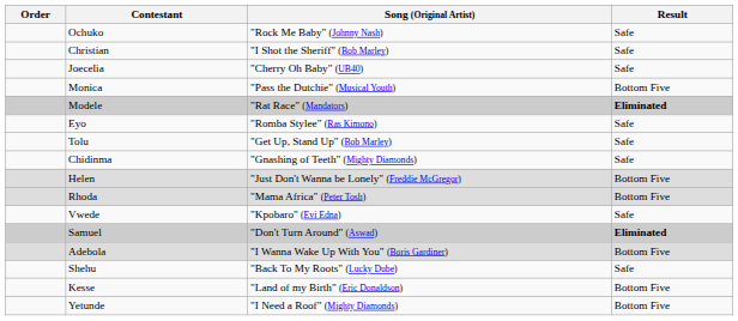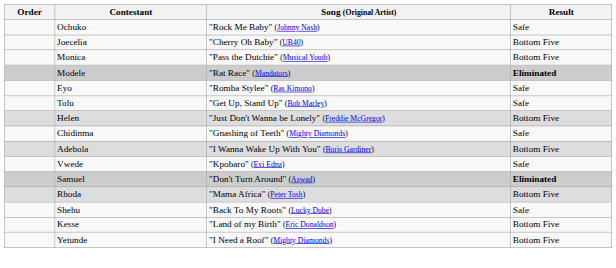 <table class="wikitable" style="font-size:90%; width:60%; text-align: left;">
 <tr>
 <th width="05%">Order</th>
 <th width="15%">Contestant</th>
 <th width="30%">Song <small>(Original Artist)</small></th>
 <th width="10%">Result</th>
 </tr>
 <tr>
 <td></td>
 <td>Ochuko</td>
 <td>"Rock Me Baby" <small>(<a href='#'>Johnny Nash</a>)</small></td>
 <td>Safe</td>
 </tr>
 <tr>
 <td></td>
-<td>Christian</td>
-<td>"I Shot the Sheriff" <small>(<a href='#'>Bob Marley</a>)</small></td>
-<td>Safe</td>
-</tr>
-<tr>
-<td></td>
 <td>Joecelia</td>
 <td>"Cherry Oh Baby" <small>(<a href='#'>UB40</a>)</small></td>
-<td>Safe</td>
+<td>Bottom Five</td>
 </tr>
 <tr>
 <td></td>
 <td>Monica</td>
 <td>"Pass the Dutchie" <small>(<a href='#'>Musical Youth</a>)</small></td>
 <td>Bottom Five</td>
 </tr>
 <tr bgcolor="#CCCCCC">
 <td></td>
 <td>Modele</td>
 <td>"Rat Race" <small>(<a href='#'>Mandators</a>)</small></td>
 <td><strong>Eliminated</strong></td>
 </tr>
 <tr>
 <td></td>
 <td>Eyo</td>
 <td>"Romba Stylee" <small>(<a href='#'>Ras Kimono</a>)</small></td>
 <td>Safe</td>
 </tr>
 <tr>
 <td></td>
 <td>Tolu</td>
 <td>"Get Up, Stand Up" <small>(<a href='#'>Bob Marley</a>)</small></td>
 <td>Safe</td>
 </tr>
+<tr bgcolor="#DDDDDD">
+<td></td>
+<td>Helen</td>
+<td>"Just Don't Wanna be Lonely" <small>(<a href='#'>Freddie McGregor</a>)</small></td>
+<td>Bottom Five</td>
+</tr>
 <tr>
 <td></td>
 <td>Chidinma</td>
 <td>"Gnashing of Teeth" <small>(<a href='#'>Mighty Diamonds</a>)</small></td>
 <td>Safe</td>
 </tr>
 <tr bgcolor="#DDDDDD">
 <td></td>
-<td>Helen</td>
-<td>"Just Don't Wanna be Lonely" <small>(<a href='#'>Freddie McGregor</a>)</small></td>
-<td>Bottom Five</td>
-</tr>
-<tr bgcolor="#DDDDDD">
-<td></td>
-<td>Rhoda</td>
-<td>"Mama Africa" <small>(<a href='#'>Peter Tosh</a>)</small></td>
+<td>Adebola</td>
+<td>"I Wanna Wake Up With You" <small>(<a href='#'>Boris Gardiner</a>)</small></td>
 <td>Bottom Five</td>
 </tr>
 <tr>
 <td></td>
 <td>Vwede</td>
 <td>"Kpobaro" <small>(<a href='#'>Evi Edna</a>)</small></td>
 <td>Safe</td>
 </tr>
 <tr bgcolor="#CCCCCC">
 <td></td>
 <td>Samuel</td>
 <td>"Don't Turn Around" <small>(<a href='#'>Aswad</a>)</small></td>
 <td><strong>Eliminated</strong></td>
 </tr>
 <tr bgcolor="#DDDDDD">
 <td></td>
-<td>Adebola</td>
-<td>"I Wanna Wake Up With You" <small>(<a href='#'>Boris Gardiner</a>)</small></td>
+<td>Rhoda</td>
+<td>"Mama Africa" <small>(<a href='#'>Peter Tosh</a>)</small></td>
 <td>Bottom Five</td>
 </tr>
 <tr>
 <td></td>
 <td>Shehu</td>
 <td>"Back To My Roots" <small>(<a href='#'>Lucky Dube</a>)</small></td>
 <td>Safe</td>
 </tr>
 <tr>
 <td></td>
 <td>Kesse</td>
 <td>"Land of my Birth" <small>(<a href='#'>Eric Donaldson</a>)</small></td>
 <td>Bottom Five</td>
 </tr>
 <tr>
 <td></td>
 <td>Yetunde</td>
 <td>"I Need a Roof" <small>(<a href='#'>Mighty Diamonds</a>)</small></td>
 <td>Bottom Five</td>
 </tr>
 </table>
